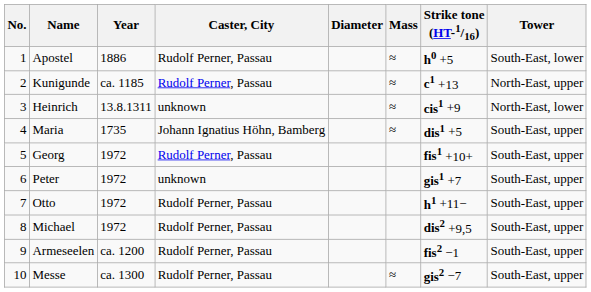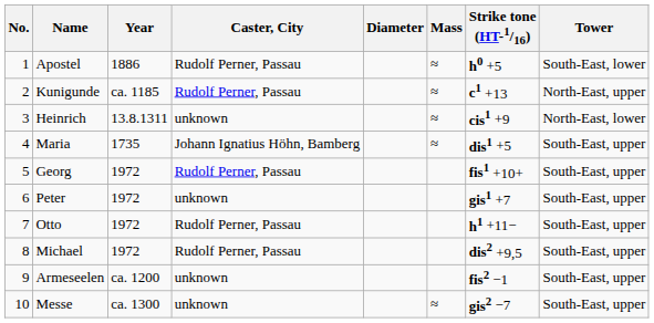 <table class="wikitable">
 <tr>
 <th>No.</th>
 <th>Name</th>
 <th>Year</th>
 <th>Caster, City</th>
 <th>Diameter</th>
 <th>Mass</th>
 <th>Strike tone<br>(<a href='#'>HT</a>-<sup>1</sup>/<sub>16</sub>)</th>
 <th>Tower</th>
 </tr>
 <tr>
 <td style="text-align: right;">1</td>
 <td>Apostel</td>
 <td>1886</td>
 <td>Rudolf Perner, Passau</td>
 <td></td>
 <td>≈</td>
 <td><strong>h<sup>0</sup></strong> +5</td>
 <td>South-East, lower</td>
 </tr>
 <tr>
 <td style="text-align: right;">2</td>
 <td>Kunigunde</td>
 <td>ca. 1185</td>
 <td><a href='#'>Rudolf Perner</a>, Passau</td>
 <td></td>
 <td>≈</td>
 <td><strong>c<sup>1</sup></strong> +13</td>
 <td>North-East, upper</td>
 </tr>
 <tr>
 <td style="text-align: right;">3</td>
 <td>Heinrich</td>
 <td>13.8.1311</td>
 <td>unknown</td>
 <td></td>
 <td>≈</td>
 <td><strong>cis<sup>1</sup></strong> +9</td>
 <td>North-East, lower</td>
 </tr>
 <tr>
 <td style="text-align: right;">4</td>
 <td>Maria</td>
 <td>1735</td>
 <td>Johann Ignatius Höhn, Bamberg</td>
 <td></td>
 <td>≈</td>
 <td><strong>dis<sup>1</sup></strong> +5</td>
 <td>South-East, upper</td>
 </tr>
 <tr>
 <td style="text-align: right;">5</td>
 <td>Georg</td>
 <td>1972</td>
 <td><a href='#'>Rudolf Perner</a>, Passau</td>
 <td></td>
 <td></td>
 <td><strong>fis<sup>1</sup></strong> +10+</td>
 <td>South-East, upper</td>
 </tr>
 <tr>
 <td style="text-align: right;">6</td>
 <td>Peter</td>
 <td>1972</td>
 <td>unknown</td>
 <td></td>
 <td></td>
 <td><strong>gis<sup>1</sup></strong> +7</td>
 <td>South-East, upper</td>
 </tr>
 <tr>
 <td style="text-align: right;">7</td>
 <td>Otto</td>
 <td>1972</td>
 <td>Rudolf Perner, Passau</td>
 <td></td>
 <td></td>
 <td><strong>h<sup>1</sup></strong> +11−</td>
 <td>South-East, upper</td>
 </tr>
 <tr>
 <td style="text-align: right;">8</td>
 <td>Michael</td>
 <td>1972</td>
 <td>Rudolf Perner, Passau</td>
 <td></td>
 <td></td>
 <td><strong>dis<sup>2</sup></strong> +9,5</td>
 <td>South-East, upper</td>
 </tr>
 <tr>
 <td style="text-align: right;">9</td>
 <td>Armeseelen</td>
 <td>ca. 1200</td>
-<td>Rudolf Perner, Passau</td>
+<td>unknown</td>
 <td></td>
 <td></td>
 <td><strong>fis<sup>2</sup></strong> −1</td>
 <td>South-East, upper</td>
 </tr>
 <tr>
 <td style="text-align: right;">10</td>
 <td>Messe</td>
 <td>ca. 1300</td>
-<td>Rudolf Perner, Passau</td>
+<td>unknown</td>
 <td></td>
 <td>≈</td>
 <td><strong>gis<sup>2</sup></strong> −7</td>
 <td>South-East, upper</td>
 </tr>
 </table>
